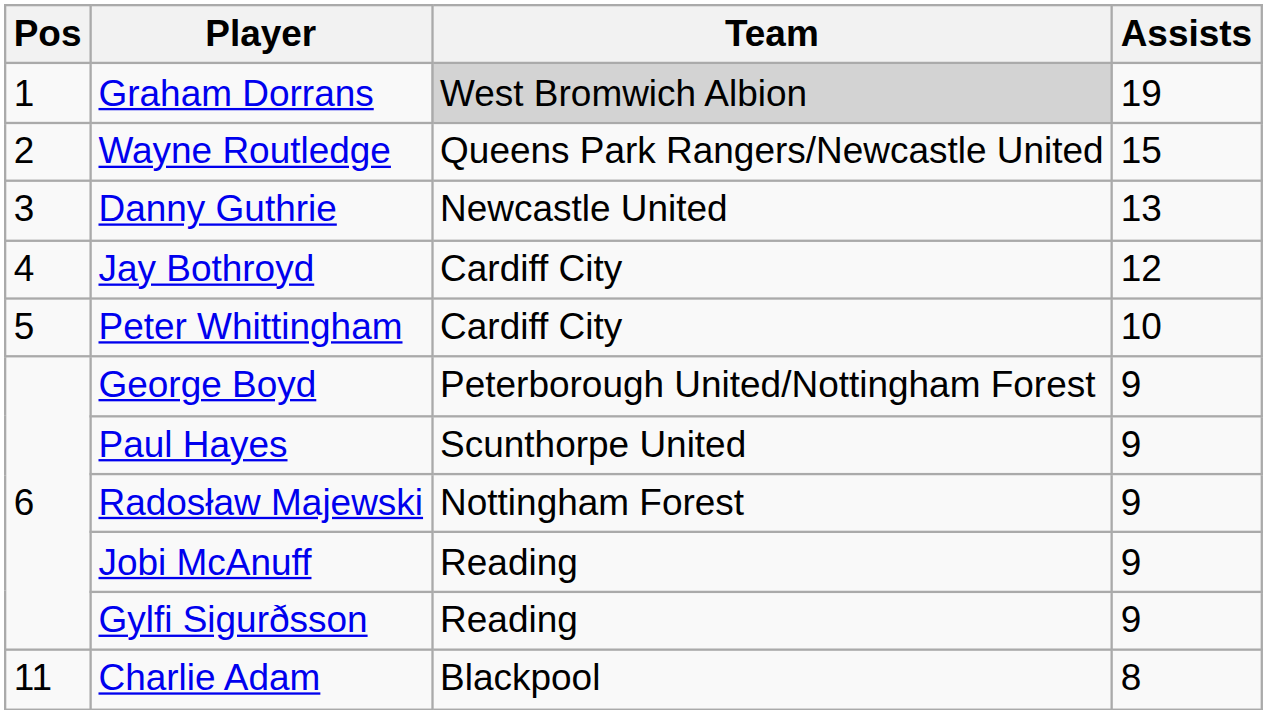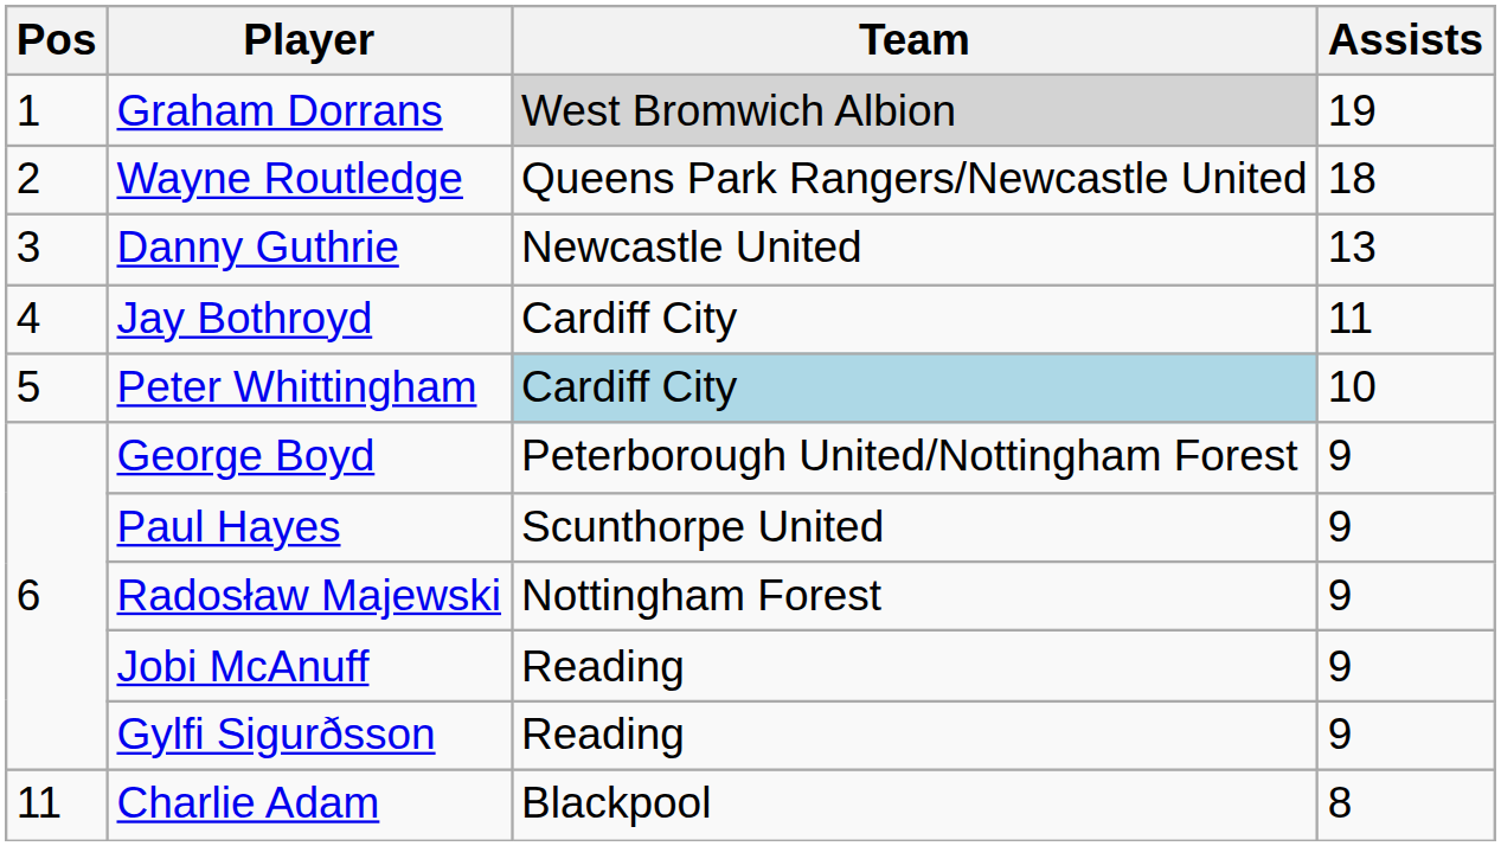 <table class= wikitable>
 <tr>
 <th>Pos</th>
 <th>Player</th>
 <th>Team</th>
 <th>Assists</th>
 </tr>
 <tr>
 <td>1</td>
 <td><a href='#'>Graham Dorrans</a></td>
 <td style="background: lightgrey;">West Bromwich Albion</td>
 <td>19</td>
 </tr>
 <tr>
 <td>2</td>
 <td><a href='#'>Wayne Routledge</a></td>
 <td>Queens Park Rangers/Newcastle United</td>
-<td>15</td>
+<td>18</td>
 </tr>
 <tr>
 <td>3</td>
 <td><a href='#'>Danny Guthrie</a></td>
 <td>Newcastle United</td>
 <td>13</td>
 </tr>
 <tr>
 <td>4</td>
 <td><a href='#'>Jay Bothroyd</a></td>
 <td>Cardiff City</td>
-<td>12</td>
+<td>11</td>
 </tr>
 <tr>
 <td>5</td>
 <td><a href='#'>Peter Whittingham</a></td>
-<td>Cardiff City</td>
+<td style="background: lightblue;">Cardiff City</td>
 <td>10</td>
 </tr>
 <tr>
 <td rowspan="5">6</td>
 <td><a href='#'>George Boyd</a></td>
 <td>Peterborough United/Nottingham Forest</td>
 <td>9</td>
 </tr>
 <tr>
 <td><a href='#'>Paul Hayes</a></td>
 <td>Scunthorpe United</td>
 <td>9</td>
 </tr>
 <tr>
 <td><a href='#'>Radosław Majewski</a></td>
 <td>Nottingham Forest</td>
 <td>9</td>
 </tr>
 <tr>
 <td><a href='#'>Jobi McAnuff</a></td>
 <td>Reading</td>
 <td>9</td>
 </tr>
 <tr>
 <td><a href='#'>Gylfi Sigurðsson</a></td>
 <td>Reading</td>
 <td>9</td>
 </tr>
 <tr>
 <td>11</td>
 <td><a href='#'>Charlie Adam</a></td>
 <td>Blackpool</td>
 <td>8</td>
 </tr>
 </table>
